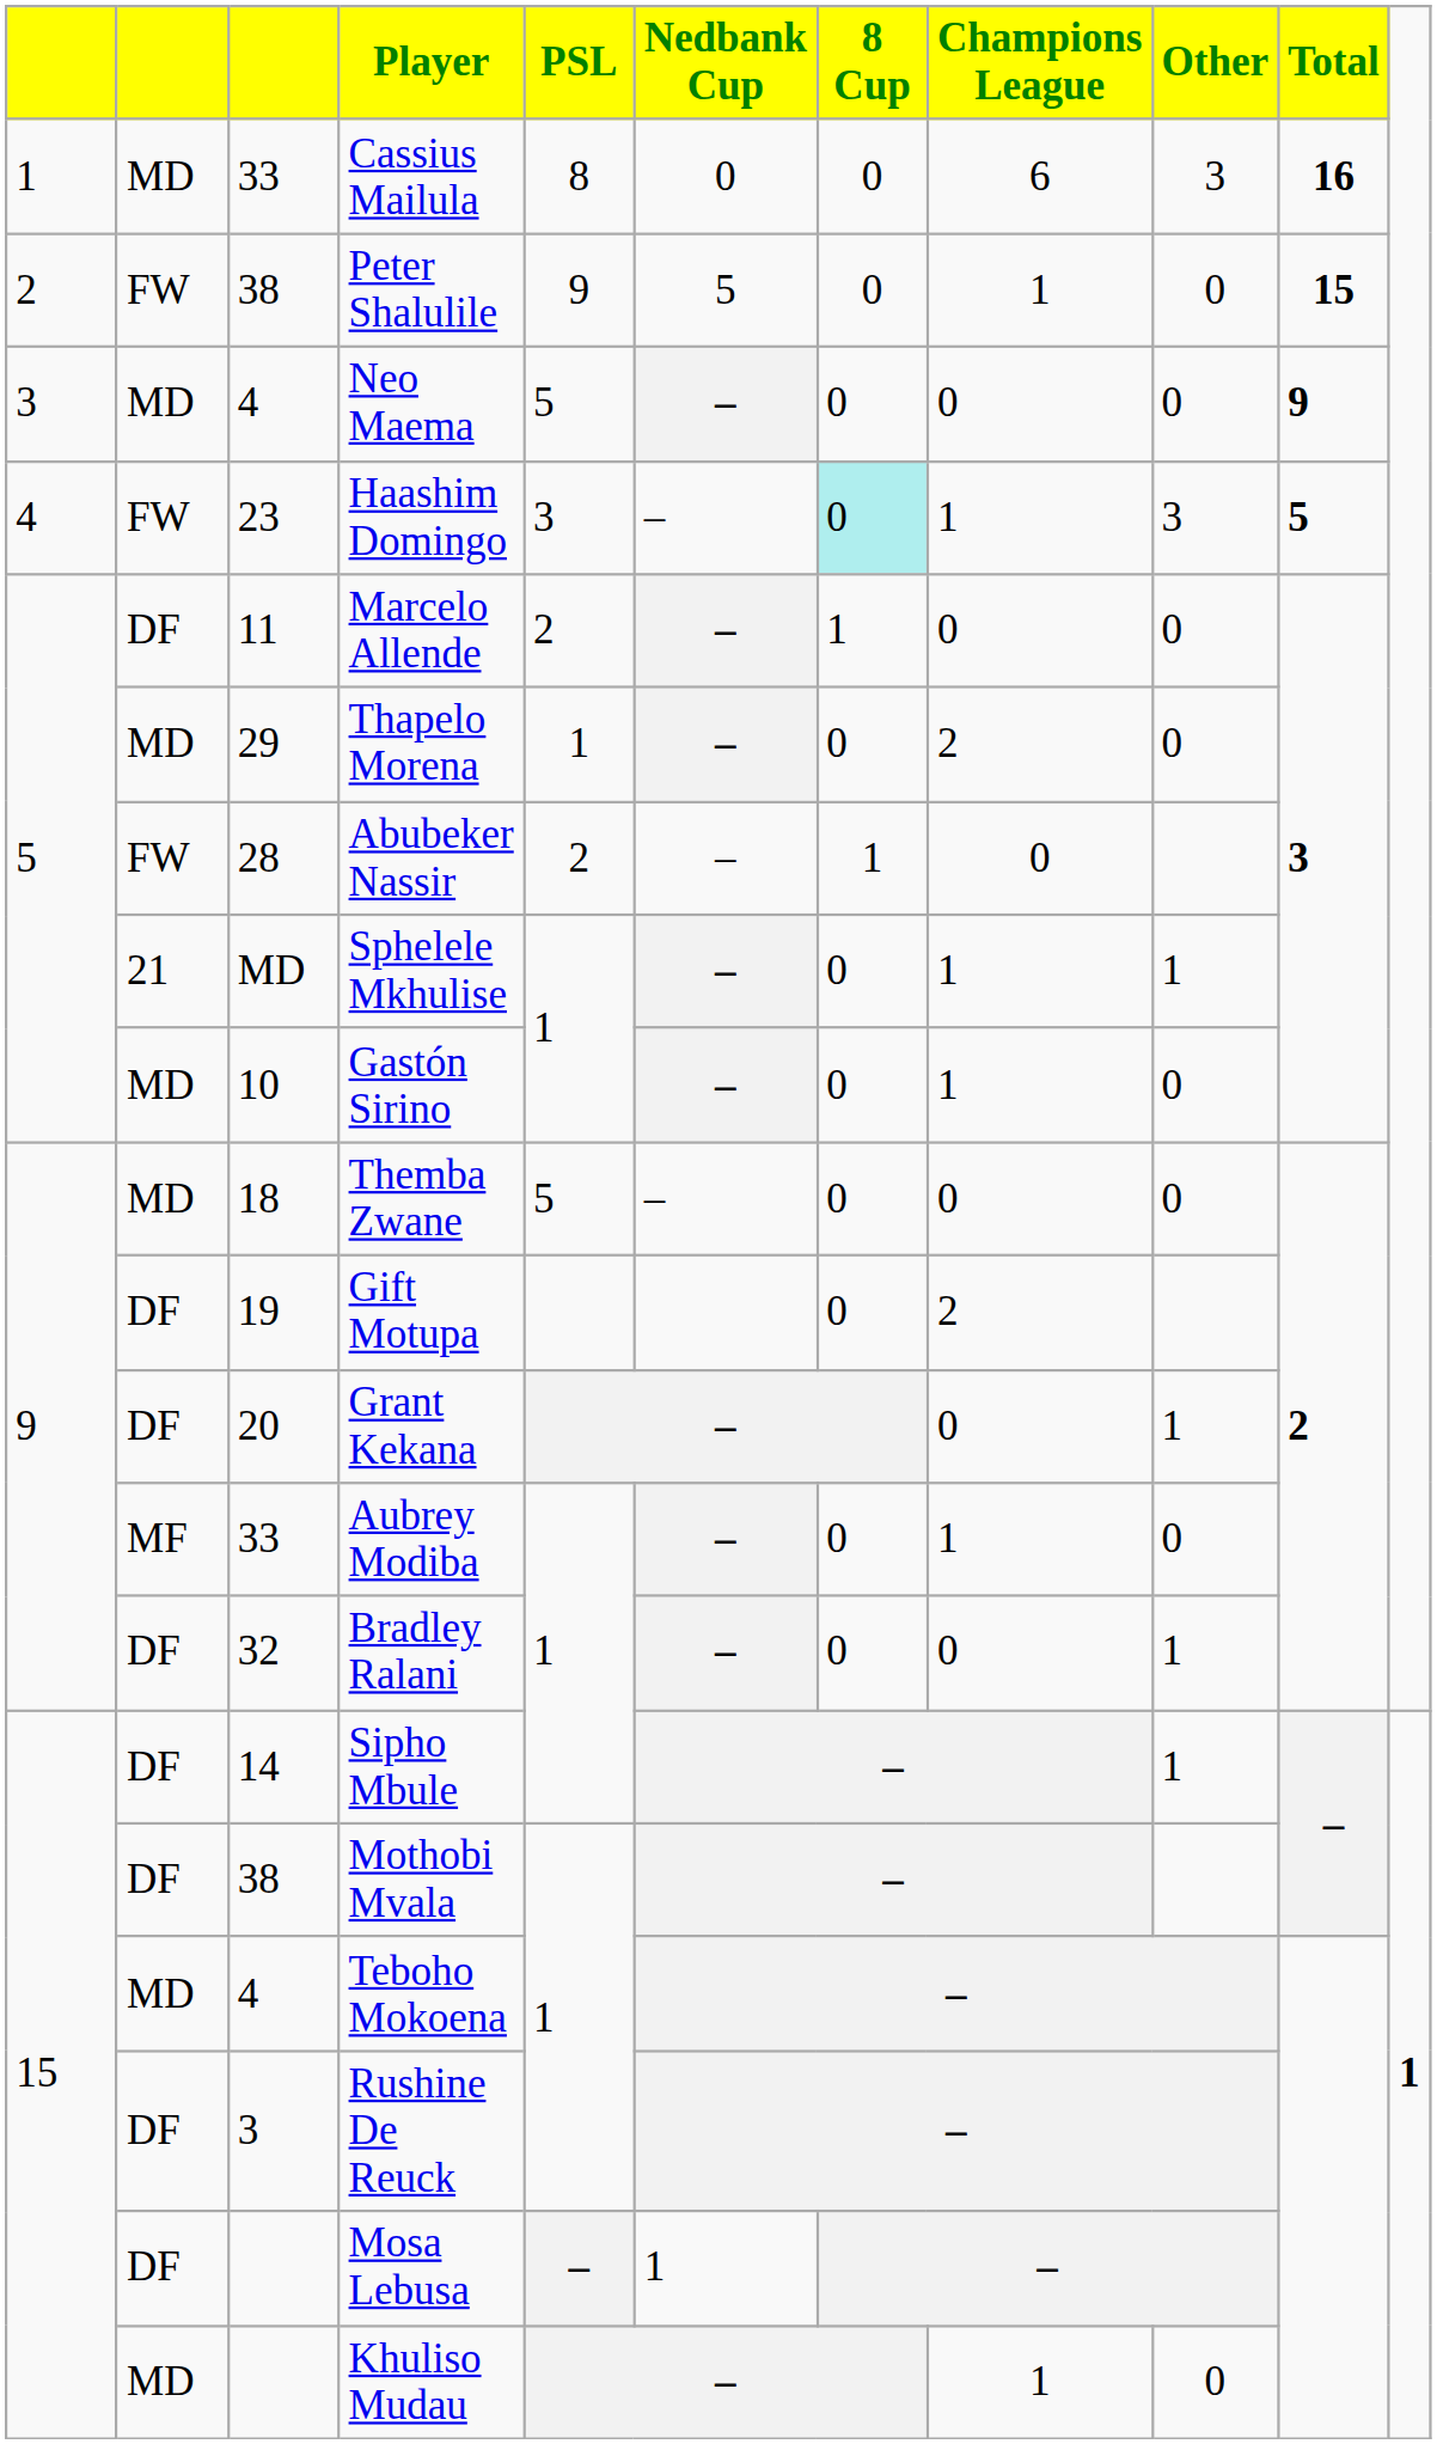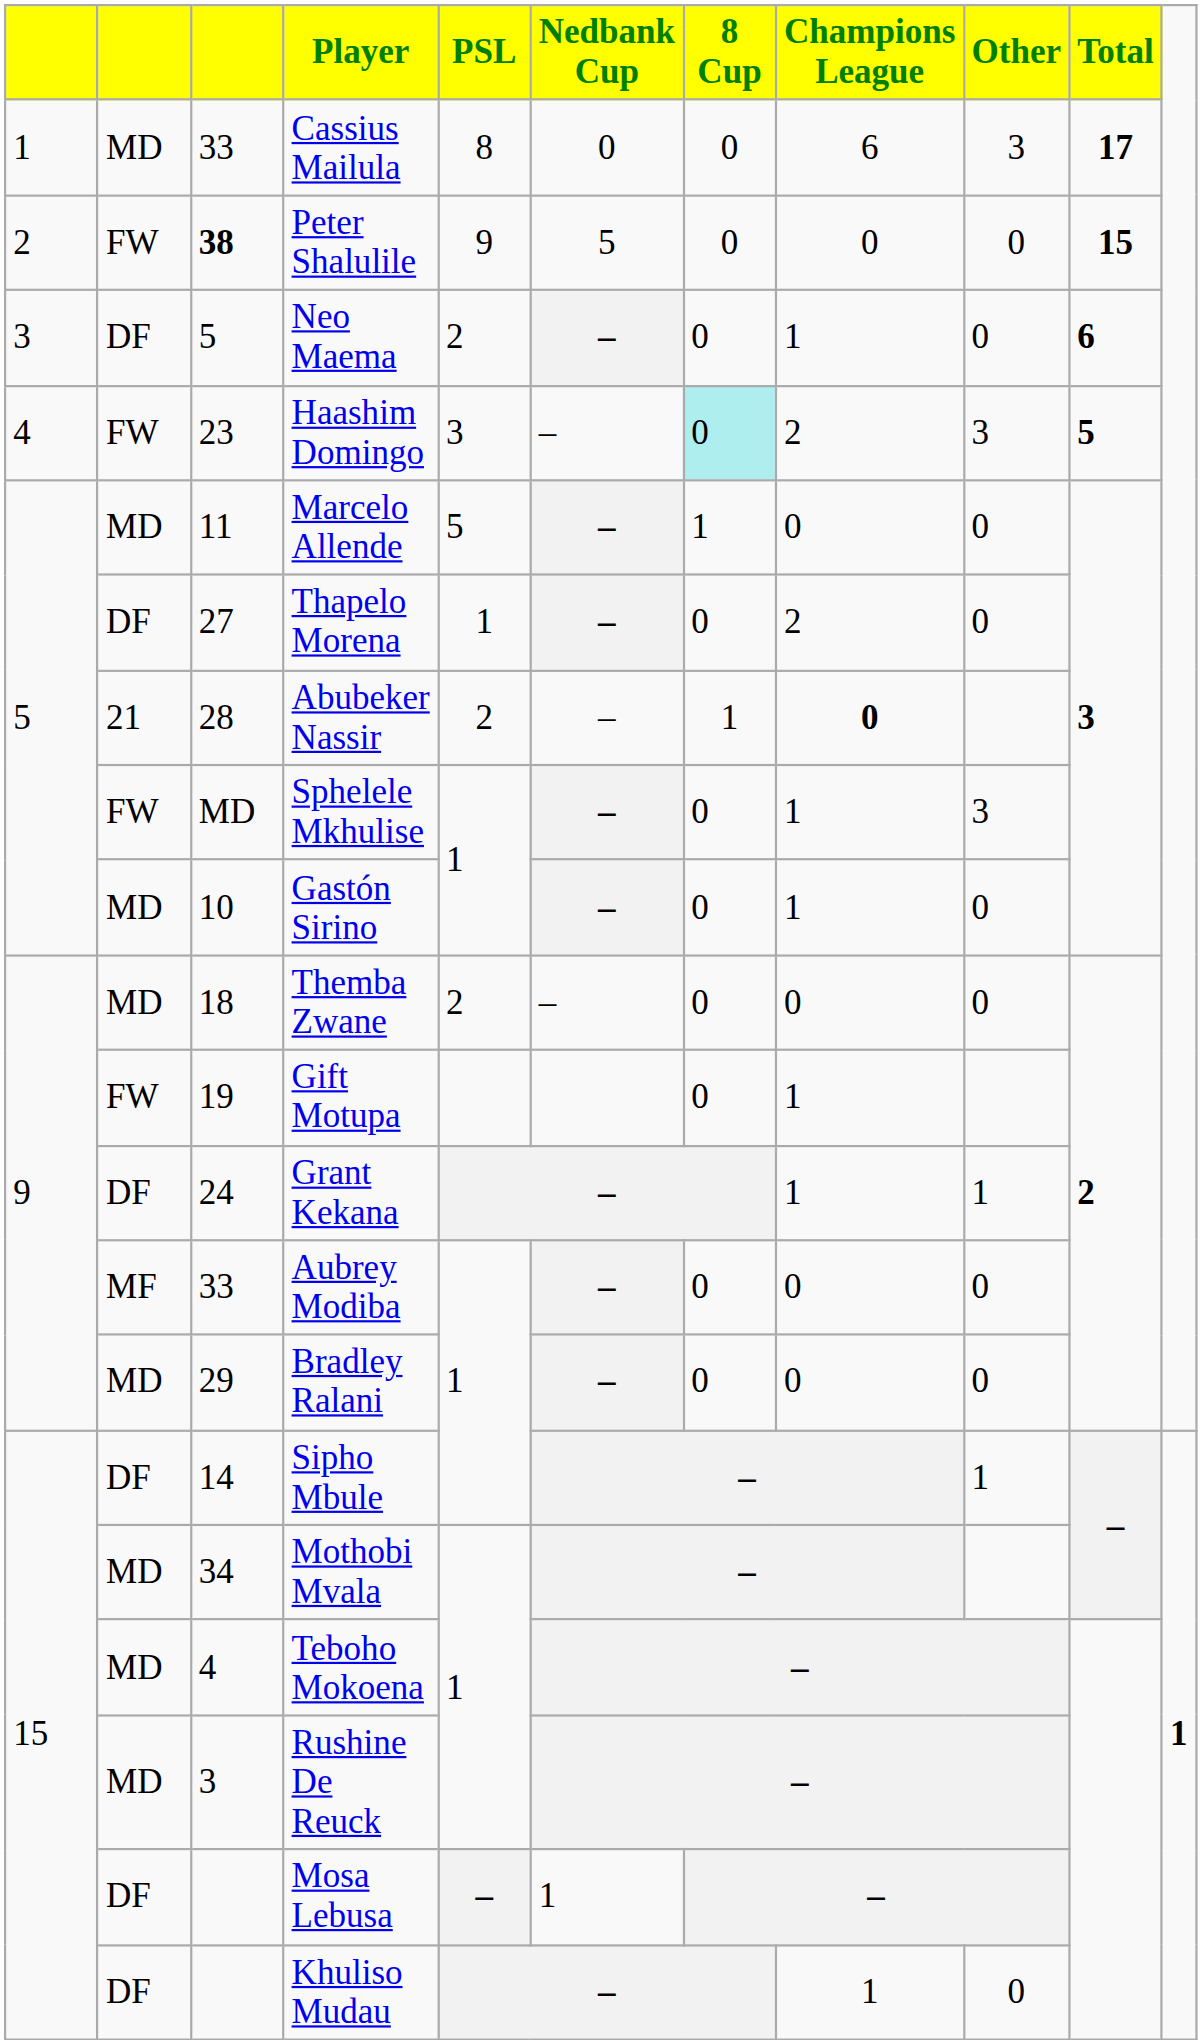 <table class ="wikitable sortable" text-align:center;">
 <tr>
 <th style ="background:yellow; color:green; width:35px; text-align:center;"></th>
 <th style ="background:yellow; color:green; width:35px;"></th>
 <th style ="background:yellow; color:green; width:35px;"></th>
 <th style ="background:yellow; color:green; width:35px;">Player</th>
 <th style ="background:yellow; color:green; width:35px;">PSL</th>
 <th style ="background:yellow; color:green; width:35px;">Nedbank Cup</th>
 <th style ="background:yellow; color:green; width:35px;">8 Cup</th>
 <th style ="background:yellow; color:green; width:35px;">Champions League</th>
 <th style ="background:yellow; color:green; width:35px;">Other</th>
 <th style ="background:yellow; color:green; width:35px;">Total</th>
 </tr>
 <tr>
 <td>1</td>
 <td>MD</td>
 <td>33</td>
 <td> <a href='#'>Cassius Mailula</a></td>
 <td align ="center">8</td>
 <td align ="center">0</td>
 <td align ="center">0</td>
 <td align ="center">6</td>
 <td align ="center">3</td>
-<td align ="center"><strong>16</strong></td>
+<td align ="center"><strong>17</strong></td>
 </tr>
 <tr>
 <td>2</td>
 <td>FW</td>
-<td>38</td>
+<td><strong>38</strong></td>
 <td> <a href='#'>Peter Shalulile</a></td>
 <td align ="center">9</td>
 <td align ="center">5</td>
 <td align ="center">0</td>
-<td align ="center">1</td>
+<td align ="center">0</td>
 <td align ="center">0</td>
 <td align ="center"><strong>15</strong></td>
 </tr>
 <tr>
 <td>3</td>
-<td>MD</td>
-<td>4</td>
+<td>DF</td>
+<td>5</td>
 <td> <a href='#'>Neo Maema</a></td>
-<td>5</td>
+<td>2</td>
 <th>–</th>
 <td>0</td>
+<td>1</td>
 <td>0</td>
-<td>0</td>
-<td><strong>9</strong></td>
+<td><strong>6</strong></td>
 </tr>
 <tr>
 <td>4</td>
 <td>FW</td>
 <td>23</td>
 <td> <a href='#'>Haashim Domingo</a></td>
 <td>3</td>
 <td>–</td>
 <td style="background: paleturquoise;">0</td>
-<td>1</td>
+<td>2</td>
 <td>3</td>
 <td><strong>5</strong></td>
 </tr>
 <tr>
 <td rowspan = "5">5</td>
-<td>DF</td>
+<td>MD</td>
 <td>11</td>
 <td> <a href='#'>Marcelo Allende</a></td>
-<td>2</td>
+<td>5</td>
 <th>–</th>
 <td>1</td>
 <td>0</td>
 <td>0</td>
 <td rowspan = "5"><strong>3</strong></td>
 </tr>
 <tr>
-<td>MD</td>
-<td>29</td>
+<td>DF</td>
+<td>27</td>
 <td> <a href='#'>Thapelo Morena</a></td>
 <td align ="center">1</td>
 <th>–</th>
 <td>0</td>
 <td>2</td>
 <td>0</td>
 </tr>
 <tr>
-<td>FW</td>
+<td>21</td>
 <td>28</td>
 <td> <a href='#'>Abubeker Nassir</a></td>
 <td align ="center">2</td>
 <td align ="center">–</td>
 <td align ="center">1</td>
-<td align ="center">0</td>
+<td align ="center"><strong>0</strong></td>
 </tr>
 <tr>
-<td>21</td>
+<td>FW</td>
 <td>MD</td>
 <td> <a href='#'>Sphelele Mkhulise</a></td>
 <td rowspan ="2">1</td>
 <th>–</th>
 <td>0</td>
 <td>1</td>
-<td>1</td>
+<td>3</td>
 </tr>
 <tr>
 <td>MD</td>
 <td>10</td>
 <td> <a href='#'>Gastón Sirino</a></td>
 <th>–</th>
 <td>0</td>
 <td>1</td>
 <td>0</td>
 </tr>
 <tr>
 <td rowspan ="5">9</td>
 <td>MD</td>
 <td>18</td>
 <td> <a href='#'>Themba Zwane</a></td>
-<td>5</td>
+<td>2</td>
 <td>–</td>
 <td>0</td>
 <td>0</td>
 <td>0</td>
 <td rowspan ="5"><strong>2</strong></td>
 </tr>
 <tr>
-<td>DF</td>
+<td>FW</td>
 <td>19</td>
 <td> <a href='#'>Gift Motupa</a></td>
 <td></td>
 <td></td>
 <td>0</td>
-<td>2</td>
+<td>1</td>
 <td></td>
 </tr>
 <tr>
 <td>DF</td>
-<td>20</td>
+<td>24</td>
 <td> <a href='#'>Grant Kekana</a></td>
 <th colspan ="3">–</th>
-<td>0</td>
+<td>1</td>
 <td>1</td>
 </tr>
 <tr>
 <td>MF</td>
 <td>33</td>
 <td> <a href='#'>Aubrey Modiba</a></td>
 <td rowspan ="3">1</td>
 <th>–</th>
 <td>0</td>
-<td>1</td>
+<td>0</td>
 <td>0</td>
 </tr>
 <tr>
-<td>DF</td>
-<td>32</td>
+<td>MD</td>
+<td>29</td>
 <td> <a href='#'>Bradley Ralani</a></td>
 <th>–</th>
 <td>0</td>
 <td>0</td>
-<td>1</td>
+<td>0</td>
 </tr>
 <tr>
 <td rowspan ="6">15</td>
 <td>DF</td>
 <td>14</td>
 <td> <a href='#'>Sipho Mbule</a></td>
 <th colspan ="3">–</th>
 <td>1</td>
 <th rowspan ="2">–</th>
 <td rowspan ="6"><strong>1</strong></td>
 </tr>
 <tr>
-<td>DF</td>
-<td>38</td>
+<td>MD</td>
+<td>34</td>
 <td> <a href='#'>Mothobi Mvala</a></td>
 <td rowspan ="3">1</td>
 <th colspan ="3">–</th>
 </tr>
 <tr>
 <td>MD</td>
 <td>4</td>
 <td> <a href='#'>Teboho Mokoena</a></td>
 <th colspan ="4">–</th>
 </tr>
 <tr>
-<td>DF</td>
+<td>MD</td>
 <td>3</td>
 <td> <a href='#'>Rushine De Reuck</a></td>
 <th colspan ="4">–</th>
 </tr>
 <tr>
 <td>DF</td>
 <td></td>
 <td> <a href='#'>Mosa Lebusa</a></td>
 <th>–</th>
 <td>1</td>
 <th colspan ="3">–</th>
 </tr>
 <tr>
-<td>MD</td>
+<td>DF</td>
 <td></td>
 <td> <a href='#'>Khuliso Mudau</a></td>
 <th colspan ="3">–</th>
 <td align ="center">1</td>
 <td align ="center">0</td>
 </tr>
 </table>
